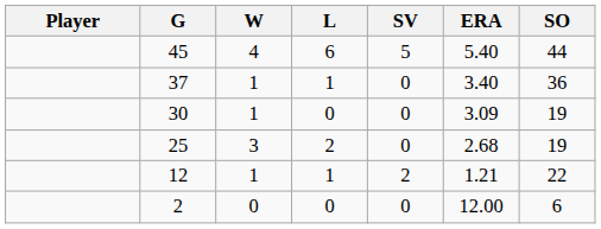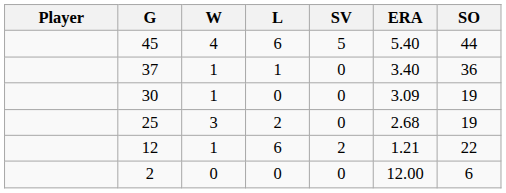 <table class="wikitable sortable">
 <tr>
 <th bgcolor="#DDDDFF" width="16%">Player</th>
 <th bgcolor="#DDDDFF" width="9%">G</th>
 <th bgcolor="#DDDDFF" width="9%">W</th>
 <th bgcolor="#DDDDFF" width="9%">L</th>
 <th bgcolor="#DDDDFF" width="9%">SV</th>
 <th bgcolor="#DDDDFF" width="9%">ERA</th>
 <th bgcolor="#DDDDFF" width="9%">SO</th>
 </tr>
 <tr align="center">
 <td></td>
 <td>45</td>
 <td>4</td>
 <td>6</td>
 <td>5</td>
 <td>5.40</td>
 <td>44</td>
 </tr>
 <tr align="center">
 <td></td>
 <td>37</td>
 <td>1</td>
 <td>1</td>
 <td>0</td>
 <td>3.40</td>
 <td>36</td>
 </tr>
 <tr align="center">
 <td></td>
 <td>30</td>
 <td>1</td>
 <td>0</td>
 <td>0</td>
 <td>3.09</td>
 <td>19</td>
 </tr>
 <tr align="center">
 <td></td>
 <td>25</td>
 <td>3</td>
 <td>2</td>
 <td>0</td>
 <td>2.68</td>
 <td>19</td>
 </tr>
 <tr align="center">
 <td></td>
 <td>12</td>
 <td>1</td>
-<td>1</td>
+<td>6</td>
 <td>2</td>
 <td>1.21</td>
 <td>22</td>
 </tr>
 <tr align="center">
 <td></td>
 <td>2</td>
 <td>0</td>
 <td>0</td>
 <td>0</td>
 <td>12.00</td>
 <td>6</td>
 </tr>
 </table>
